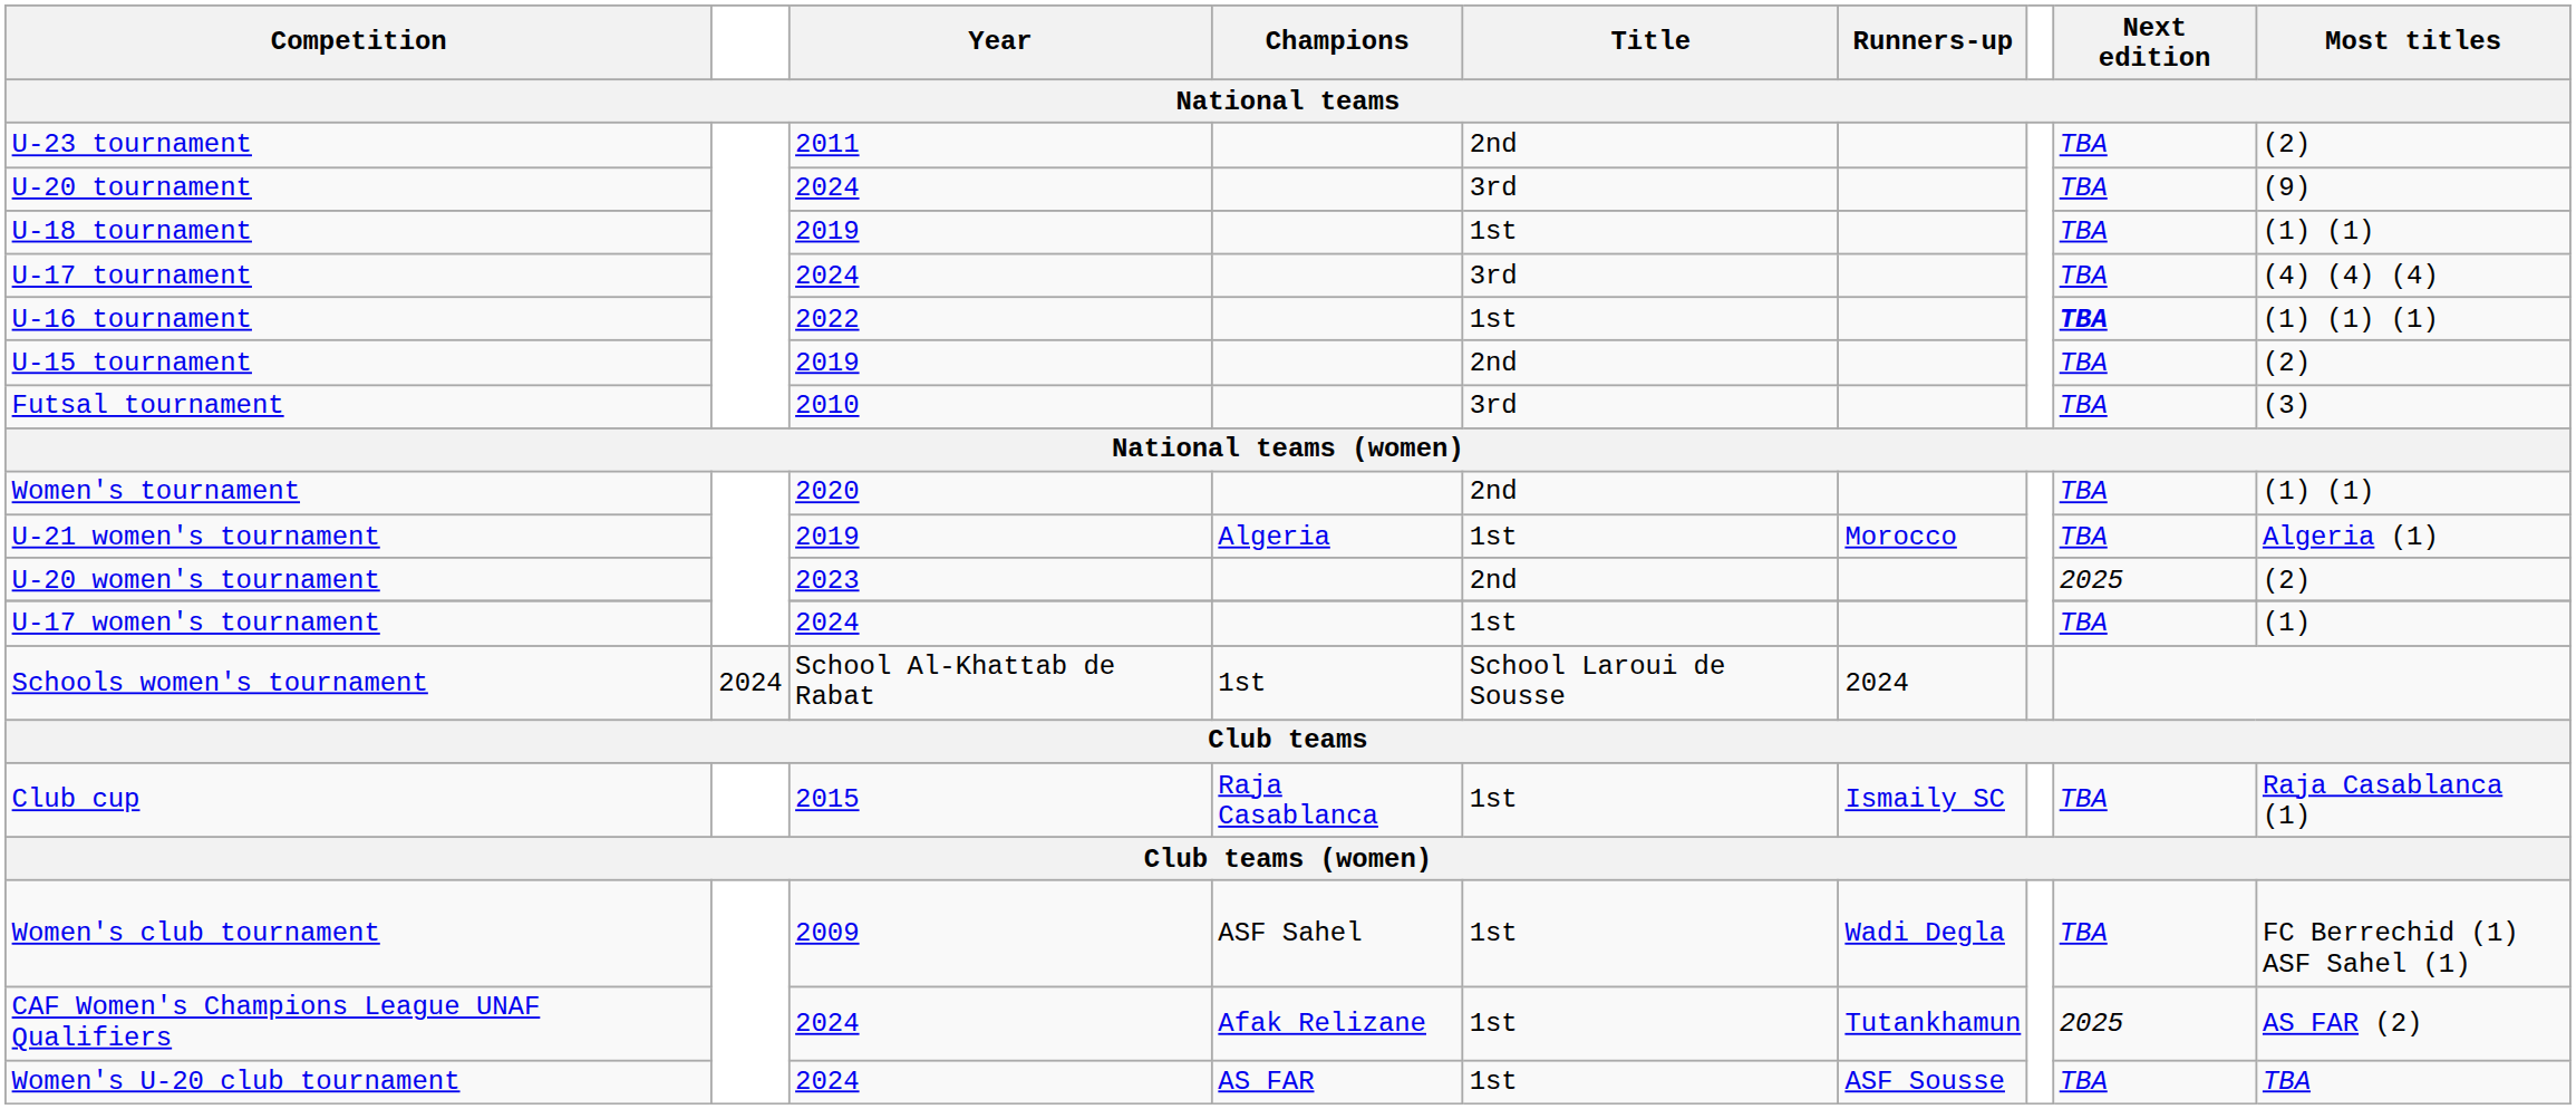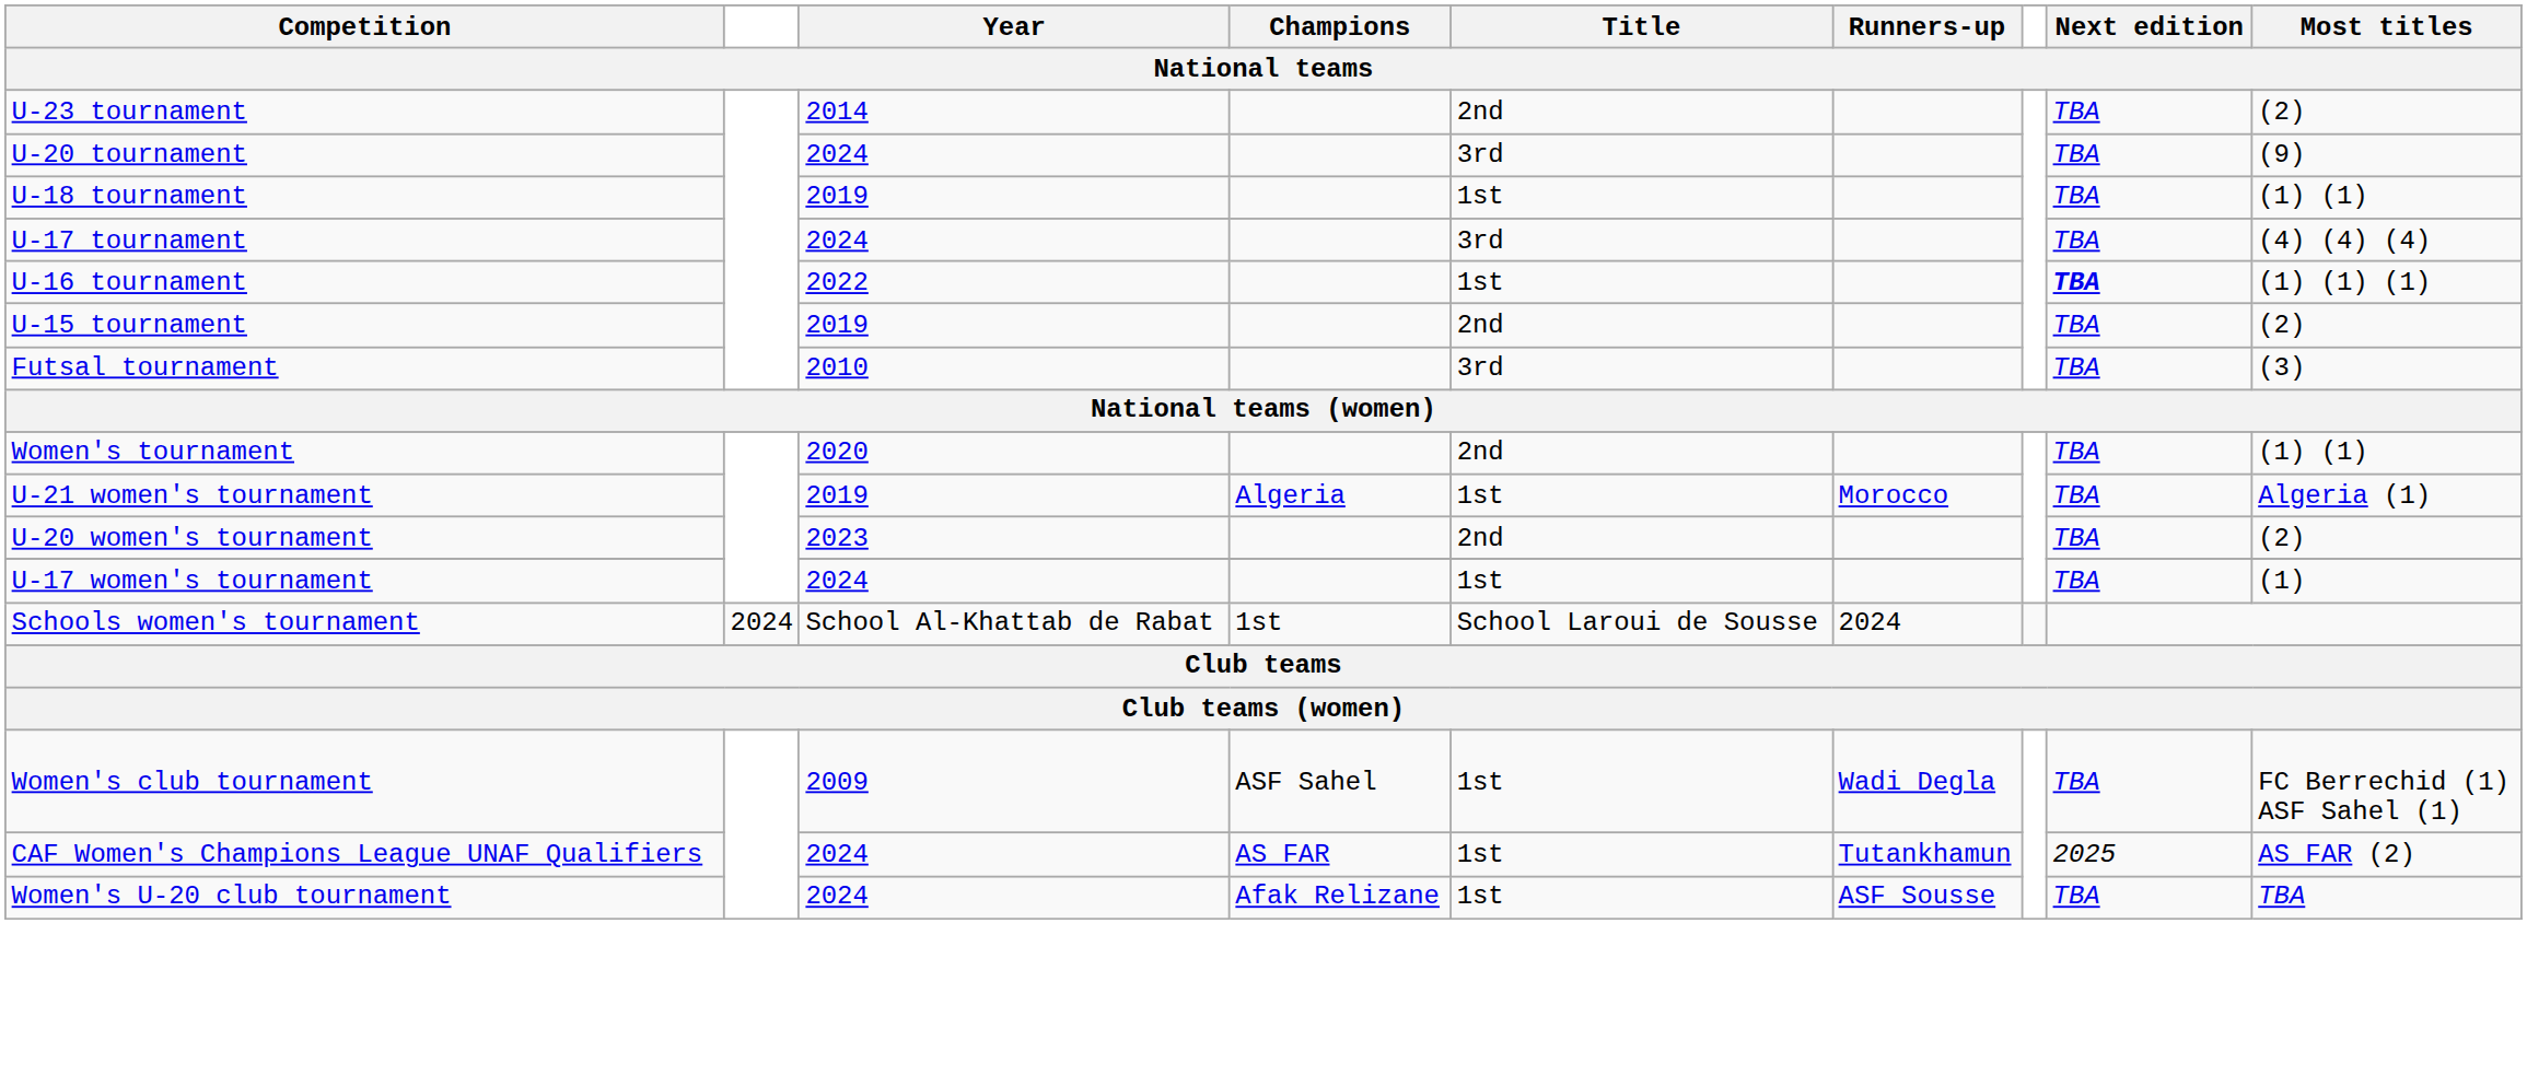 <table class="wikitable sortable">
 <tr>
 <th>Competition</th>
 <td width="1%" style="background-color:#ffffff;"></td>
 <th>Year</th>
 <th>Champions</th>
 <th>Title</th>
 <th>Runners-up</th>
 <td width="1%" style="background-color:#ffffff;"></td>
 <th>Next edition</th>
 <th>Most titles</th>
 </tr>
 <tr>
 <th colspan="9">National teams</th>
 </tr>
 <tr>
 <td><a href='#'>U-23 tournament</a></td>
 <td rowspan="7" style="background-color:#ffffff;"></td>
-<td><a href='#'>2011</a></td>
+<td><a href='#'>2014</a></td>
 <td></td>
 <td>2nd</td>
 <td></td>
 <td rowspan="7" style="background-color:#ffffff;"></td>
 <td><em><a href='#'>TBA</a></em></td>
 <td> (2)</td>
 </tr>
 <tr>
 <td><a href='#'>U-20 tournament</a></td>
 <td><a href='#'>2024</a></td>
 <td></td>
 <td>3rd</td>
 <td></td>
 <td><em><a href='#'>TBA</a></em></td>
 <td> (9)</td>
 </tr>
 <tr>
 <td><a href='#'>U-18 tournament</a></td>
 <td><a href='#'>2019</a></td>
 <td></td>
 <td>1st</td>
 <td></td>
 <td><em><a href='#'>TBA</a></em></td>
 <td> (1) (1)</td>
 </tr>
 <tr>
 <td><a href='#'>U-17 tournament</a></td>
 <td><a href='#'>2024</a></td>
 <td></td>
 <td>3rd</td>
 <td></td>
 <td><em><a href='#'>TBA</a></em></td>
 <td> (4) (4) (4)</td>
 </tr>
 <tr>
 <td><a href='#'>U-16 tournament</a></td>
 <td><a href='#'>2022</a></td>
 <td></td>
 <td>1st</td>
 <td></td>
 <td><strong><em><a href='#'>TBA</a></em></strong></td>
 <td> (1) (1)   (1)</td>
 </tr>
 <tr>
 <td><a href='#'>U-15 tournament</a></td>
 <td><a href='#'>2019</a></td>
 <td></td>
 <td>2nd</td>
 <td></td>
 <td><em><a href='#'>TBA</a></em></td>
 <td> (2)</td>
 </tr>
 <tr>
 <td><a href='#'>Futsal tournament</a></td>
 <td><a href='#'>2010</a></td>
 <td></td>
 <td>3rd</td>
 <td></td>
 <td><em><a href='#'>TBA</a></em></td>
 <td> (3)</td>
 </tr>
 <tr>
 <th colspan="9">National teams (women)</th>
 </tr>
 <tr>
 <td><a href='#'>Women's tournament</a></td>
 <td rowspan="5" style="background-color:#ffffff;"></td>
 <td><a href='#'>2020</a></td>
 <td></td>
 <td>2nd</td>
 <td></td>
 <td rowspan="5" style="background-color:#ffffff;"></td>
 <td><em><a href='#'>TBA</a></em></td>
 <td> (1) (1)</td>
 </tr>
 <tr>
 <td><a href='#'>U-21 women's tournament</a></td>
 <td><a href='#'>2019</a></td>
 <td> <a href='#'>Algeria</a></td>
 <td>1st</td>
 <td> <a href='#'>Morocco</a></td>
 <td><em><a href='#'>TBA</a></em></td>
 <td> <a href='#'>Algeria</a> (1)</td>
 </tr>
 <tr>
 <td><a href='#'>U-20 women's tournament</a></td>
 <td><a href='#'>2023</a></td>
 <td></td>
 <td>2nd</td>
 <td></td>
-<td><em>2025</em></td>
+<td><em><a href='#'>TBA</a></em></td>
 <td> (2)</td>
 </tr>
 <tr>
 </tr>
 <tr>
 <td><a href='#'>U-17 women's tournament</a></td>
 <td><a href='#'>2024</a></td>
 <td></td>
 <td>1st</td>
 <td></td>
 <td><em><a href='#'>TBA</a></em></td>
 <td> (1)</td>
 </tr>
 <tr>
 <td><a href='#'>Schools  women's tournament</a></td>
 <td>2024</td>
 <td> School  Al-Khattab de Rabat</td>
 <td>1st</td>
 <td> School Laroui de Sousse</td>
 <td>2024 </td>
 <td></td>
 </tr>
 <tr>
 <th colspan="9">Club teams</th>
 </tr>
 <tr>
-<td><a href='#'>Club cup</a></td>
-<td style="background-color:#ffffff;"></td>
-<td><a href='#'>2015</a></td>
-<td> <a href='#'>Raja Casablanca</a></td>
-<td>1st</td>
-<td> <a href='#'>Ismaily SC</a></td>
-<td style="background-color:#ffffff;"></td>
-<td><em><a href='#'>TBA</a></em></td>
-<td> <a href='#'>Raja Casablanca</a> (1)</td>
-</tr>
-<tr>
 <th colspan="9">Club teams (women)</th>
 </tr>
 <tr>
 <td><a href='#'>Women's club tournament</a></td>
 <td rowspan=3 style="background-color:#ffffff;"></td>
 <td><a href='#'>2009</a></td>
 <td> ASF Sahel</td>
 <td>1st</td>
 <td> <a href='#'>Wadi Degla</a></td>
 <td rowspan=3 style="background-color:#ffffff;"></td>
 <td><em><a href='#'>TBA</a></em></td>
 <td><br> FC Berrechid (1)<br> ASF Sahel (1)</td>
 </tr>
 <tr>
 <td><a href='#'>CAF Women's Champions League UNAF Qualifiers</a></td>
 <td><a href='#'>2024</a></td>
-<td> <a href='#'>Afak Relizane</a></td>
+<td> <a href='#'>AS FAR</a></td>
 <td>1st</td>
 <td> <a href='#'>Tutankhamun</a></td>
 <td><em>2025</em></td>
 <td> <a href='#'>AS FAR</a> (2)</td>
 </tr>
 <tr>
 <td><a href='#'>Women's U-20 club tournament</a></td>
 <td><a href='#'>2024</a></td>
-<td> <a href='#'>AS FAR</a></td>
+<td> <a href='#'>Afak Relizane</a></td>
 <td>1st</td>
 <td> <a href='#'>ASF Sousse</a></td>
 <td><em><a href='#'>TBA</a></em></td>
 <td><em><a href='#'>TBA</a></em></td>
 </tr>
 </table>
